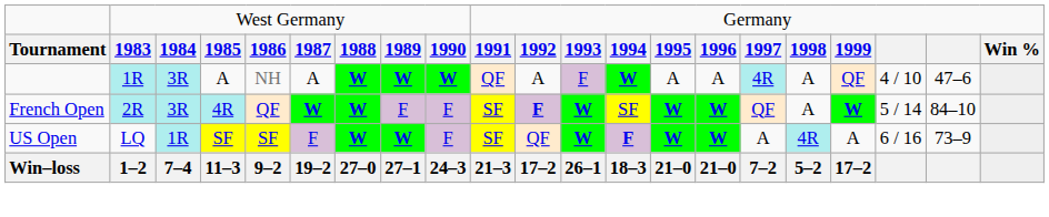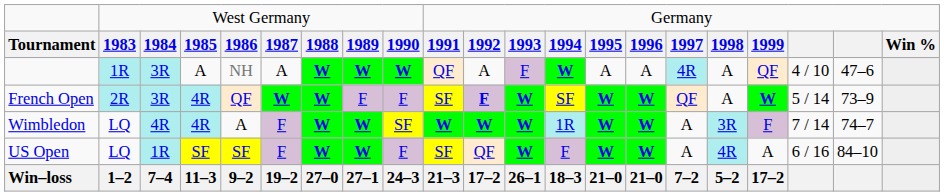 <table class=wikitable style=text-align:center;font-size:97%>
 <tr>
 <td></td>
 <td colspan="8">West Germany</td>
 <td colspan="12">Germany</td>
 </tr>
 <tr>
 <th>Tournament</th>
 <th><a href='#'>1983</a></th>
 <th><a href='#'>1984</a></th>
 <th><a href='#'>1985</a></th>
 <th><a href='#'>1986</a></th>
 <th><a href='#'>1987</a></th>
 <th><a href='#'>1988</a></th>
 <th><a href='#'>1989</a></th>
 <th><a href='#'>1990</a></th>
 <th><a href='#'>1991</a></th>
 <th><a href='#'>1992</a></th>
 <th><a href='#'>1993</a></th>
 <th><a href='#'>1994</a></th>
 <th><a href='#'>1995</a></th>
 <th><a href='#'>1996</a></th>
 <th><a href='#'>1997</a></th>
 <th><a href='#'>1998</a></th>
 <th><a href='#'>1999</a></th>
 <th></th>
 <th></th>
 <th>Win %</th>
 </tr>
 <tr>
 <td align=left></td>
 <td bgcolor=afeeee><a href='#'>1R</a></td>
 <td bgcolor=afeeee><a href='#'>3R</a></td>
 <td>A</td>
 <td style=color:#767676>NH</td>
 <td>A</td>
 <td bgcolor=lime><strong><a href='#'>W</a></strong></td>
 <td bgcolor=lime><strong><a href='#'>W</a></strong></td>
 <td bgcolor=lime><strong><a href='#'>W</a></strong></td>
 <td bgcolor=ffebcd><a href='#'>QF</a></td>
 <td>A</td>
 <td style="background:thistle;"><a href='#'>F</a></td>
 <td bgcolor=lime><strong><a href='#'>W</a></strong></td>
 <td>A</td>
 <td>A</td>
 <td bgcolor=afeeee><a href='#'>4R</a></td>
 <td>A</td>
 <td bgcolor=ffebcd><a href='#'>QF</a></td>
 <td>4 / 10</td>
 <td>47–6</td>
 <td style="background:#efefef;"></td>
 </tr>
 <tr>
 <td align=left><a href='#'>French Open</a></td>
 <td bgcolor=afeeee><a href='#'>2R</a></td>
 <td bgcolor=afeeee><a href='#'>3R</a></td>
 <td bgcolor=afeeee><a href='#'>4R</a></td>
 <td bgcolor=ffebcd><a href='#'>QF</a></td>
 <td bgcolor=lime><strong><a href='#'>W</a></strong></td>
 <td bgcolor=lime><strong><a href='#'>W</a></strong></td>
 <td style="background:thistle;"><a href='#'>F</a></td>
 <td style="background:thistle;"><a href='#'>F</a></td>
 <td style="background:yellow;"><a href='#'>SF</a></td>
 <td style="background:thistle;"><strong><a href='#'>F</a></strong></td>
 <td bgcolor=lime><strong><a href='#'>W</a></strong></td>
 <td style="background:yellow;"><a href='#'>SF</a></td>
 <td bgcolor=lime><strong><a href='#'>W</a></strong></td>
 <td bgcolor=lime><strong><a href='#'>W</a></strong></td>
 <td bgcolor=ffebcd><a href='#'>QF</a></td>
 <td>A</td>
 <td bgcolor=lime><strong><a href='#'>W</a></strong></td>
 <td>5 / 14</td>
-<td>84–10</td>
+<td>73–9</td>
+<td style="background:#efefef;"></td>
+</tr>
+<tr>
+<td align=left><a href='#'>Wimbledon</a></td>
+<td><a href='#'>LQ</a></td>
+<td bgcolor=afeeee><a href='#'>4R</a></td>
+<td bgcolor=afeeee><a href='#'>4R</a></td>
+<td>A</td>
+<td style="background:thistle;"><a href='#'>F</a></td>
+<td bgcolor=lime><strong><a href='#'>W</a></strong></td>
+<td bgcolor=lime><strong><a href='#'>W</a></strong></td>
+<td style="background:yellow;"><a href='#'>SF</a></td>
+<td bgcolor=lime><strong><a href='#'>W</a></strong></td>
+<td bgcolor=lime><strong><a href='#'>W</a></strong></td>
+<td bgcolor=lime><strong><a href='#'>W</a></strong></td>
+<td bgcolor=afeeee><a href='#'>1R</a></td>
+<td bgcolor=lime><strong><a href='#'>W</a></strong></td>
+<td bgcolor=lime><strong><a href='#'>W</a></strong></td>
+<td>A</td>
+<td bgcolor=afeeee><a href='#'>3R</a></td>
+<td style="background:thistle;"><a href='#'>F</a></td>
+<td>7 / 14</td>
+<td>74–7</td>
 <td style="background:#efefef;"></td>
 </tr>
 <tr>
 <td align=left><a href='#'>US Open</a></td>
 <td><a href='#'>LQ</a></td>
 <td bgcolor=afeeee><a href='#'>1R</a></td>
 <td style="background:yellow;"><a href='#'>SF</a></td>
 <td style="background:yellow;"><a href='#'>SF</a></td>
 <td style="background:thistle;"><a href='#'>F</a></td>
 <td bgcolor=lime><strong><a href='#'>W</a></strong></td>
 <td bgcolor=lime><strong><a href='#'>W</a></strong></td>
 <td style="background:thistle;"><a href='#'>F</a></td>
 <td style="background:yellow;"><a href='#'>SF</a></td>
 <td bgcolor=ffebcd><a href='#'>QF</a></td>
 <td bgcolor=lime><strong><a href='#'>W</a></strong></td>
-<td style="background:thistle;"><strong><a href='#'>F</a></strong></td>
+<td style="background:thistle;"><a href='#'>F</a></td>
 <td bgcolor=lime><strong><a href='#'>W</a></strong></td>
 <td bgcolor=lime><strong><a href='#'>W</a></strong></td>
 <td>A</td>
 <td bgcolor=afeeee><a href='#'>4R</a></td>
 <td>A</td>
 <td>6 / 16</td>
-<td>73–9</td>
+<td>84–10</td>
 <td style="background:#efefef;"></td>
 </tr>
 <tr>
 <th style=text-align:left>Win–loss</th>
 <th>1–2</th>
 <th>7–4</th>
 <th>11–3</th>
 <th>9–2</th>
 <th>19–2</th>
 <th>27–0</th>
 <th>27–1</th>
 <th>24–3</th>
 <th>21–3</th>
 <th>17–2</th>
 <th>26–1</th>
 <th>18–3</th>
 <th>21–0</th>
 <th>21–0</th>
 <th>7–2</th>
 <th>5–2</th>
 <th>17–2</th>
 <th></th>
 <th></th>
 <th style="background:#efefef;"></th>
 </tr>
 </table>
